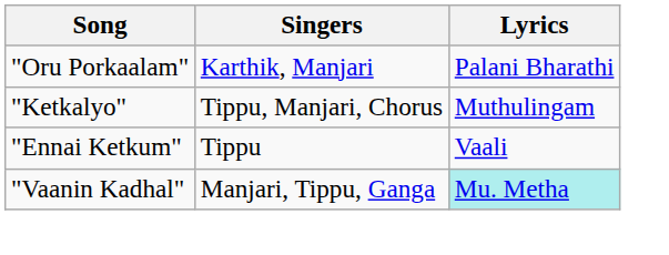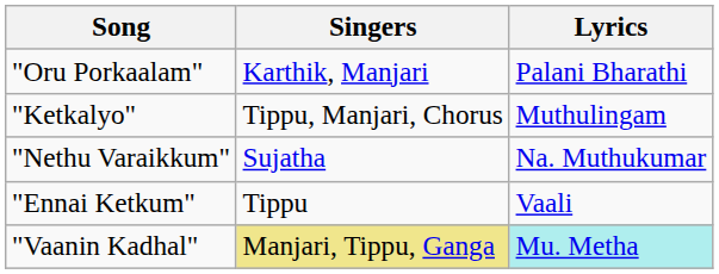 <table class="wikitable">
 <tr>
 <th>Song</th>
 <th>Singers</th>
 <th>Lyrics</th>
 </tr>
 <tr>
 <td>"Oru Porkaalam"</td>
 <td><a href='#'>Karthik</a>, <a href='#'>Manjari</a></td>
 <td><a href='#'>Palani Bharathi</a></td>
 </tr>
 <tr>
 <td>"Ketkalyo"</td>
 <td>Tippu, Manjari, Chorus</td>
 <td><a href='#'>Muthulingam</a></td>
 </tr>
 <tr>
+<td>"Nethu Varaikkum"</td>
+<td><a href='#'>Sujatha</a></td>
+<td><a href='#'>Na. Muthukumar</a></td>
+</tr>
+<tr>
 <td>"Ennai Ketkum"</td>
 <td>Tippu</td>
 <td><a href='#'>Vaali</a></td>
 </tr>
 <tr>
 <td>"Vaanin Kadhal"</td>
-<td>Manjari, Tippu, <a href='#'>Ganga</a></td>
+<td style="background: khaki;">Manjari, Tippu, <a href='#'>Ganga</a></td>
 <td style="background: paleturquoise;"><a href='#'>Mu. Metha</a></td>
 </tr>
 </table>
